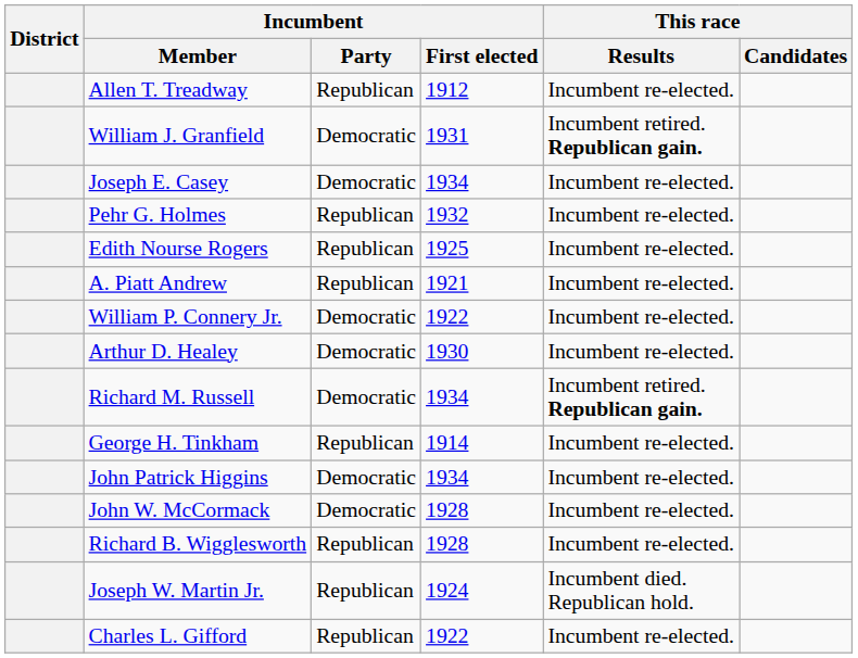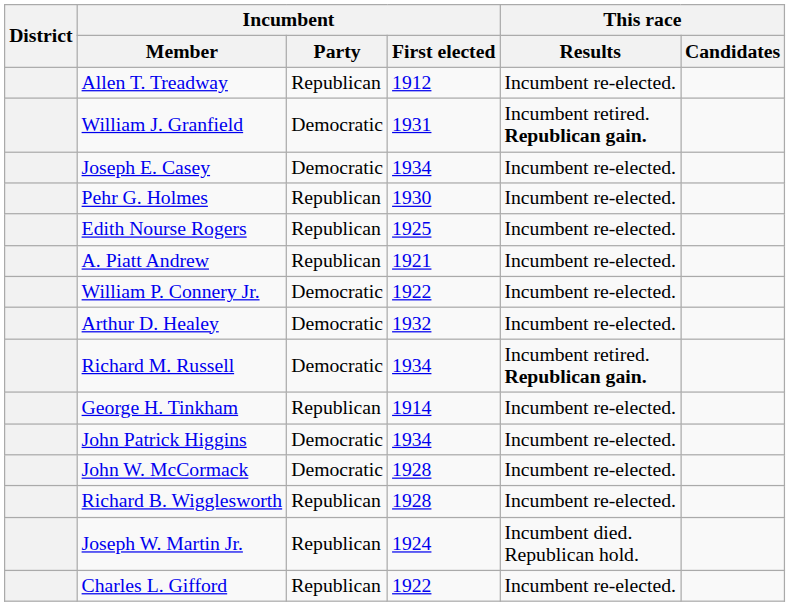 <table class=wikitable>
 <tr>
 <th rowspan=2>District</th>
 <th colspan=3>Incumbent</th>
 <th colspan=2>This race</th>
 </tr>
 <tr>
 <th>Member</th>
 <th>Party</th>
 <th>First elected</th>
 <th>Results</th>
 <th>Candidates</th>
 </tr>
 <tr>
 <th></th>
 <td><a href='#'>Allen T. Treadway</a></td>
 <td>Republican</td>
 <td><a href='#'>1912</a></td>
 <td>Incumbent re-elected.</td>
 <td nowrap></td>
 </tr>
 <tr>
 <th></th>
 <td><a href='#'>William J. Granfield</a></td>
 <td>Democratic</td>
 <td><a href='#'>1931</a></td>
 <td>Incumbent retired.<br><strong>Republican gain.</strong></td>
 <td nowrap></td>
 </tr>
 <tr>
 <th></th>
 <td><a href='#'>Joseph E. Casey</a></td>
 <td>Democratic</td>
 <td><a href='#'>1934</a></td>
 <td>Incumbent re-elected.</td>
 <td nowrap></td>
 </tr>
 <tr>
 <th></th>
 <td><a href='#'>Pehr G. Holmes</a></td>
 <td>Republican</td>
-<td><a href='#'>1932</a></td>
+<td><a href='#'>1930</a></td>
 <td>Incumbent re-elected.</td>
 <td nowrap></td>
 </tr>
 <tr>
 <th></th>
 <td><a href='#'>Edith Nourse Rogers</a></td>
 <td>Republican</td>
 <td><a href='#'>1925 </a></td>
 <td>Incumbent re-elected.</td>
 <td nowrap></td>
 </tr>
 <tr>
 <th></th>
 <td><a href='#'>A. Piatt Andrew</a></td>
 <td>Republican</td>
 <td><a href='#'>1921 </a></td>
 <td>Incumbent re-elected.</td>
 <td nowrap></td>
 </tr>
 <tr>
 <th></th>
 <td><a href='#'>William P. Connery Jr.</a></td>
 <td>Democratic</td>
 <td><a href='#'>1922</a></td>
 <td>Incumbent re-elected.</td>
 <td nowrap></td>
 </tr>
 <tr>
 <th></th>
 <td><a href='#'>Arthur D. Healey</a></td>
 <td>Democratic</td>
-<td><a href='#'>1930</a></td>
+<td><a href='#'>1932</a></td>
 <td>Incumbent re-elected.</td>
 <td nowrap></td>
 </tr>
 <tr>
 <th></th>
 <td><a href='#'>Richard M. Russell</a></td>
 <td>Democratic</td>
 <td><a href='#'>1934</a></td>
 <td>Incumbent retired.<br><strong>Republican gain.</strong></td>
 <td nowrap></td>
 </tr>
 <tr>
 <th></th>
 <td><a href='#'>George H. Tinkham</a></td>
 <td>Republican</td>
 <td><a href='#'>1914</a></td>
 <td>Incumbent re-elected.</td>
 <td nowrap></td>
 </tr>
 <tr>
 <th></th>
 <td><a href='#'>John Patrick Higgins</a></td>
 <td>Democratic</td>
 <td><a href='#'>1934</a></td>
 <td>Incumbent re-elected.</td>
 <td nowrap></td>
 </tr>
 <tr>
 <th></th>
 <td><a href='#'>John W. McCormack</a></td>
 <td>Democratic</td>
 <td><a href='#'>1928</a></td>
 <td>Incumbent re-elected.</td>
 <td nowrap></td>
 </tr>
 <tr>
 <th></th>
 <td><a href='#'>Richard B. Wigglesworth</a></td>
 <td>Republican</td>
 <td><a href='#'>1928</a></td>
 <td>Incumbent re-elected.</td>
 <td nowrap></td>
 </tr>
 <tr>
 <th></th>
 <td><a href='#'>Joseph W. Martin Jr.</a></td>
 <td>Republican</td>
 <td><a href='#'>1924</a></td>
 <td>Incumbent died.<br>Republican hold.</td>
 <td nowrap></td>
 </tr>
 <tr>
 <th></th>
 <td><a href='#'>Charles L. Gifford</a></td>
 <td>Republican</td>
 <td><a href='#'>1922</a></td>
 <td>Incumbent re-elected.</td>
 <td nowrap></td>
 </tr>
 </table>
